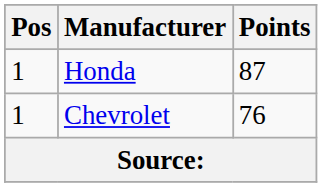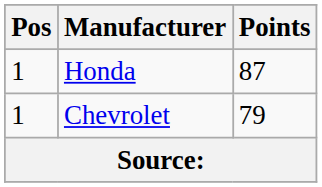 <table class="wikitable" style="font-size: 95%">
 <tr>
 <th>Pos</th>
 <th>Manufacturer</th>
 <th>Points</th>
 </tr>
 <tr>
 <td>1</td>
 <td><a href='#'>Honda</a></td>
 <td>87</td>
 </tr>
 <tr>
 <td>1</td>
 <td><a href='#'>Chevrolet</a></td>
-<td>76</td>
+<td>79</td>
 </tr>
 <tr>
 <th colspan=3>Source:</th>
 </tr>
 </table>
